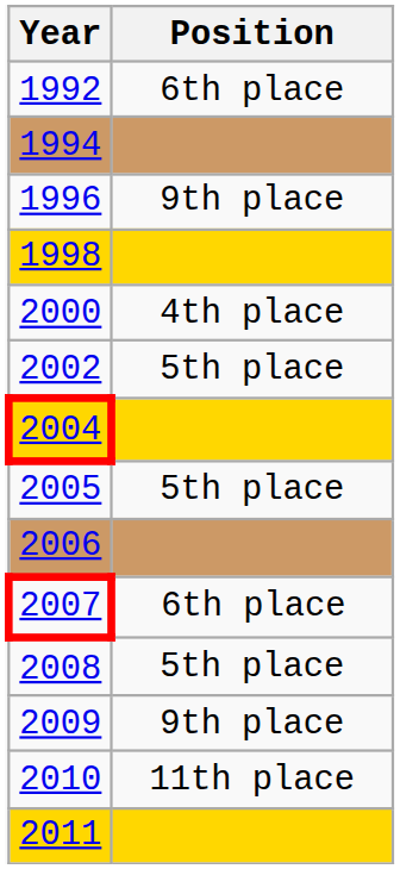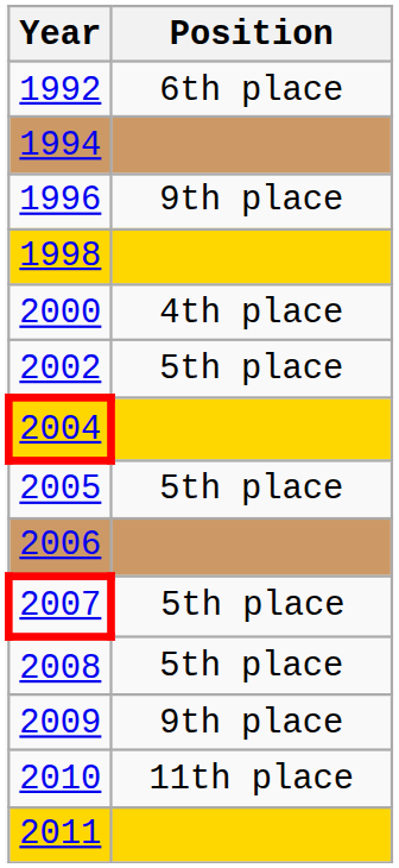 <table class="wikitable" style="text-align: center;">
 <tr>
 <th>Year</th>
 <th width="100">Position</th>
 </tr>
 <tr>
 <td> <a href='#'>1992</a></td>
 <td align=center>6th place</td>
 </tr>
 <tr bgcolor="#cc9966">
 <td> <a href='#'>1994</a></td>
 <td align=center></td>
 </tr>
 <tr>
 <td> <a href='#'>1996</a></td>
 <td align=center>9th place</td>
 </tr>
 <tr bgcolor=gold>
 <td> <a href='#'>1998</a></td>
 <td align=center></td>
 </tr>
 <tr>
 <td> <a href='#'>2000</a></td>
 <td align=center>4th place</td>
 </tr>
 <tr>
 <td> <a href='#'>2002</a></td>
 <td align=center>5th place</td>
 </tr>
 <tr bgcolor=gold>
 <td style="border: 3px solid red"> <a href='#'>2004</a></td>
 <td align=center></td>
 </tr>
 <tr>
 <td> <a href='#'>2005</a></td>
 <td align=center>5th place</td>
 </tr>
 <tr bgcolor="#cc9966">
 <td> <a href='#'>2006</a></td>
 <td align=center></td>
 </tr>
 <tr>
 <td style="border: 3px solid red"> <a href='#'>2007</a></td>
-<td align=center>6th place</td>
+<td align=center>5th place</td>
 </tr>
 <tr>
 <td> <a href='#'>2008</a></td>
 <td align=center>5th place</td>
 </tr>
 <tr>
 <td> <a href='#'>2009</a></td>
 <td align=center>9th place</td>
 </tr>
 <tr>
 <td> <a href='#'>2010</a></td>
 <td align=center>11th place</td>
 </tr>
 <tr bgcolor=gold>
 <td> <a href='#'>2011</a></td>
 <td align=center></td>
 </tr>
 </table>
